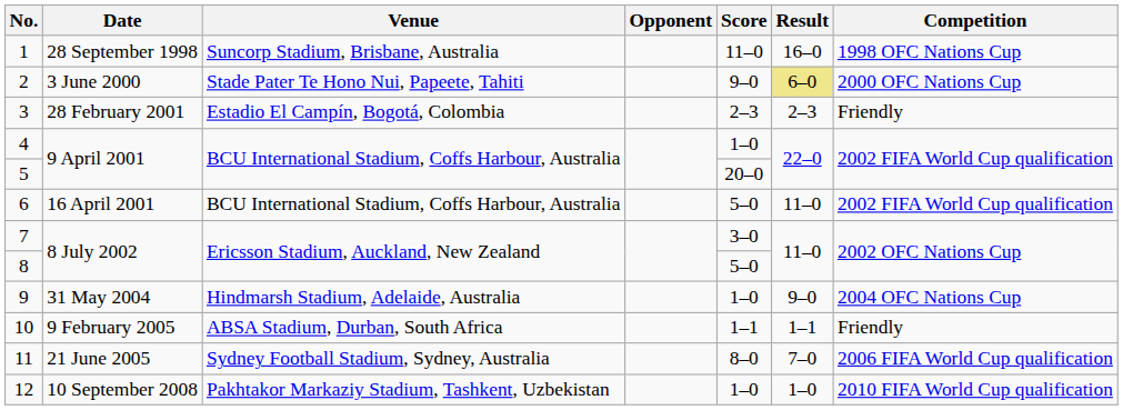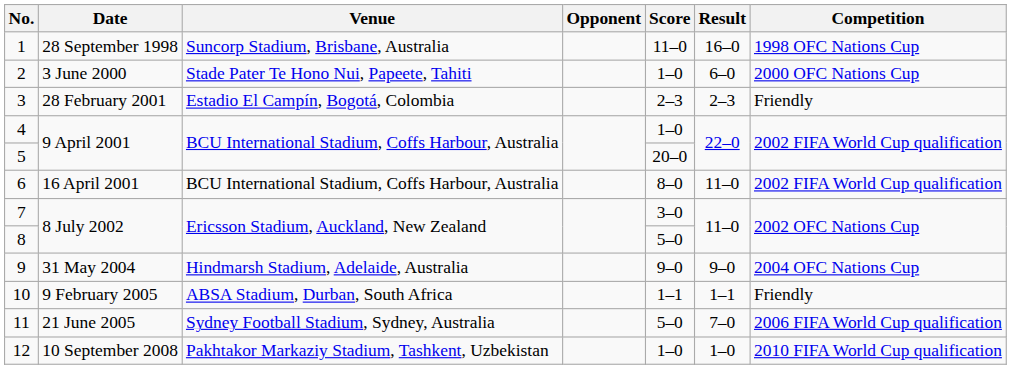 <table class="wikitable sortable">
 <tr>
 <th scope="col">No.</th>
 <th scope="col">Date</th>
 <th scope="col">Venue</th>
 <th scope="col">Opponent</th>
 <th scope="col">Score</th>
 <th scope="col">Result</th>
 <th scope="col">Competition</th>
 </tr>
 <tr>
 <td style="text-align:center">1</td>
 <td>28 September 1998</td>
 <td><a href='#'>Suncorp Stadium</a>, <a href='#'>Brisbane</a>, Australia</td>
 <td></td>
 <td style="text-align:center">11–0</td>
 <td style="text-align:center">16–0</td>
 <td><a href='#'>1998 OFC Nations Cup</a></td>
 </tr>
 <tr>
 <td style="text-align:center">2</td>
 <td>3 June 2000</td>
 <td><a href='#'>Stade Pater Te Hono Nui</a>, <a href='#'>Papeete</a>, <a href='#'>Tahiti</a></td>
 <td></td>
-<td style="text-align:center">9–0</td>
-<td style="background: khaki; text-align:center">6–0</td>
+<td style="text-align:center">1–0</td>
+<td style="text-align:center">6–0</td>
 <td><a href='#'>2000 OFC Nations Cup</a></td>
 </tr>
 <tr>
 <td style="text-align:center">3</td>
 <td>28 February 2001</td>
 <td><a href='#'>Estadio El Campín</a>, <a href='#'>Bogotá</a>, Colombia</td>
 <td></td>
 <td style="text-align:center">2–3</td>
 <td style="text-align:center">2–3</td>
 <td>Friendly</td>
 </tr>
 <tr>
 <td style="text-align:center">4</td>
 <td rowspan="2">9 April 2001</td>
 <td rowspan="2"><a href='#'>BCU International Stadium</a>, <a href='#'>Coffs Harbour</a>, Australia</td>
 <td rowspan="2"></td>
 <td style="text-align:center">1–0</td>
 <td rowspan="2" style="text-align:center"><a href='#'>22–0</a></td>
 <td rowspan="2"><a href='#'>2002 FIFA World Cup qualification</a></td>
 </tr>
 <tr>
 <td style="text-align:center">5</td>
 <td style="text-align:center">20–0</td>
 </tr>
 <tr>
 <td style="text-align:center">6</td>
 <td>16 April 2001</td>
 <td>BCU International Stadium, Coffs Harbour, Australia</td>
 <td></td>
-<td style="text-align:center">5–0</td>
+<td style="text-align:center">8–0</td>
 <td style="text-align:center">11–0</td>
 <td><a href='#'>2002 FIFA World Cup qualification</a></td>
 </tr>
 <tr>
 <td style="text-align:center">7</td>
 <td rowspan="2">8 July 2002</td>
 <td rowspan="2"><a href='#'>Ericsson Stadium</a>, <a href='#'>Auckland</a>, New Zealand</td>
 <td rowspan="2"></td>
 <td style="text-align:center">3–0</td>
 <td rowspan="2" style="text-align:center">11–0</td>
 <td rowspan="2"><a href='#'>2002 OFC Nations Cup</a></td>
 </tr>
 <tr>
 <td style="text-align:center">8</td>
 <td style="text-align:center">5–0</td>
 </tr>
 <tr>
 <td style="text-align:center">9</td>
 <td>31 May 2004</td>
 <td><a href='#'>Hindmarsh Stadium</a>, <a href='#'>Adelaide</a>, Australia</td>
 <td></td>
-<td style="text-align:center">1–0</td>
+<td style="text-align:center">9–0</td>
 <td style="text-align:center">9–0</td>
 <td><a href='#'>2004 OFC Nations Cup</a></td>
 </tr>
 <tr>
 <td style="text-align:center">10</td>
 <td>9 February 2005</td>
 <td><a href='#'>ABSA Stadium</a>, <a href='#'>Durban</a>, South Africa</td>
 <td></td>
 <td style="text-align:center">1–1</td>
 <td style="text-align:center">1–1</td>
 <td>Friendly</td>
 </tr>
 <tr>
 <td style="text-align:center">11</td>
 <td>21 June 2005</td>
 <td><a href='#'>Sydney Football Stadium</a>, Sydney, Australia</td>
 <td></td>
-<td style="text-align:center">8–0</td>
+<td style="text-align:center">5–0</td>
 <td style="text-align:center">7–0</td>
 <td><a href='#'>2006 FIFA World Cup qualification</a></td>
 </tr>
 <tr>
 <td style="text-align:center">12</td>
 <td>10 September 2008</td>
 <td><a href='#'>Pakhtakor Markaziy Stadium</a>, <a href='#'>Tashkent</a>, Uzbekistan</td>
 <td></td>
 <td style="text-align:center">1–0</td>
 <td style="text-align:center">1–0</td>
 <td><a href='#'>2010 FIFA World Cup qualification</a></td>
 </tr>
 </table>
